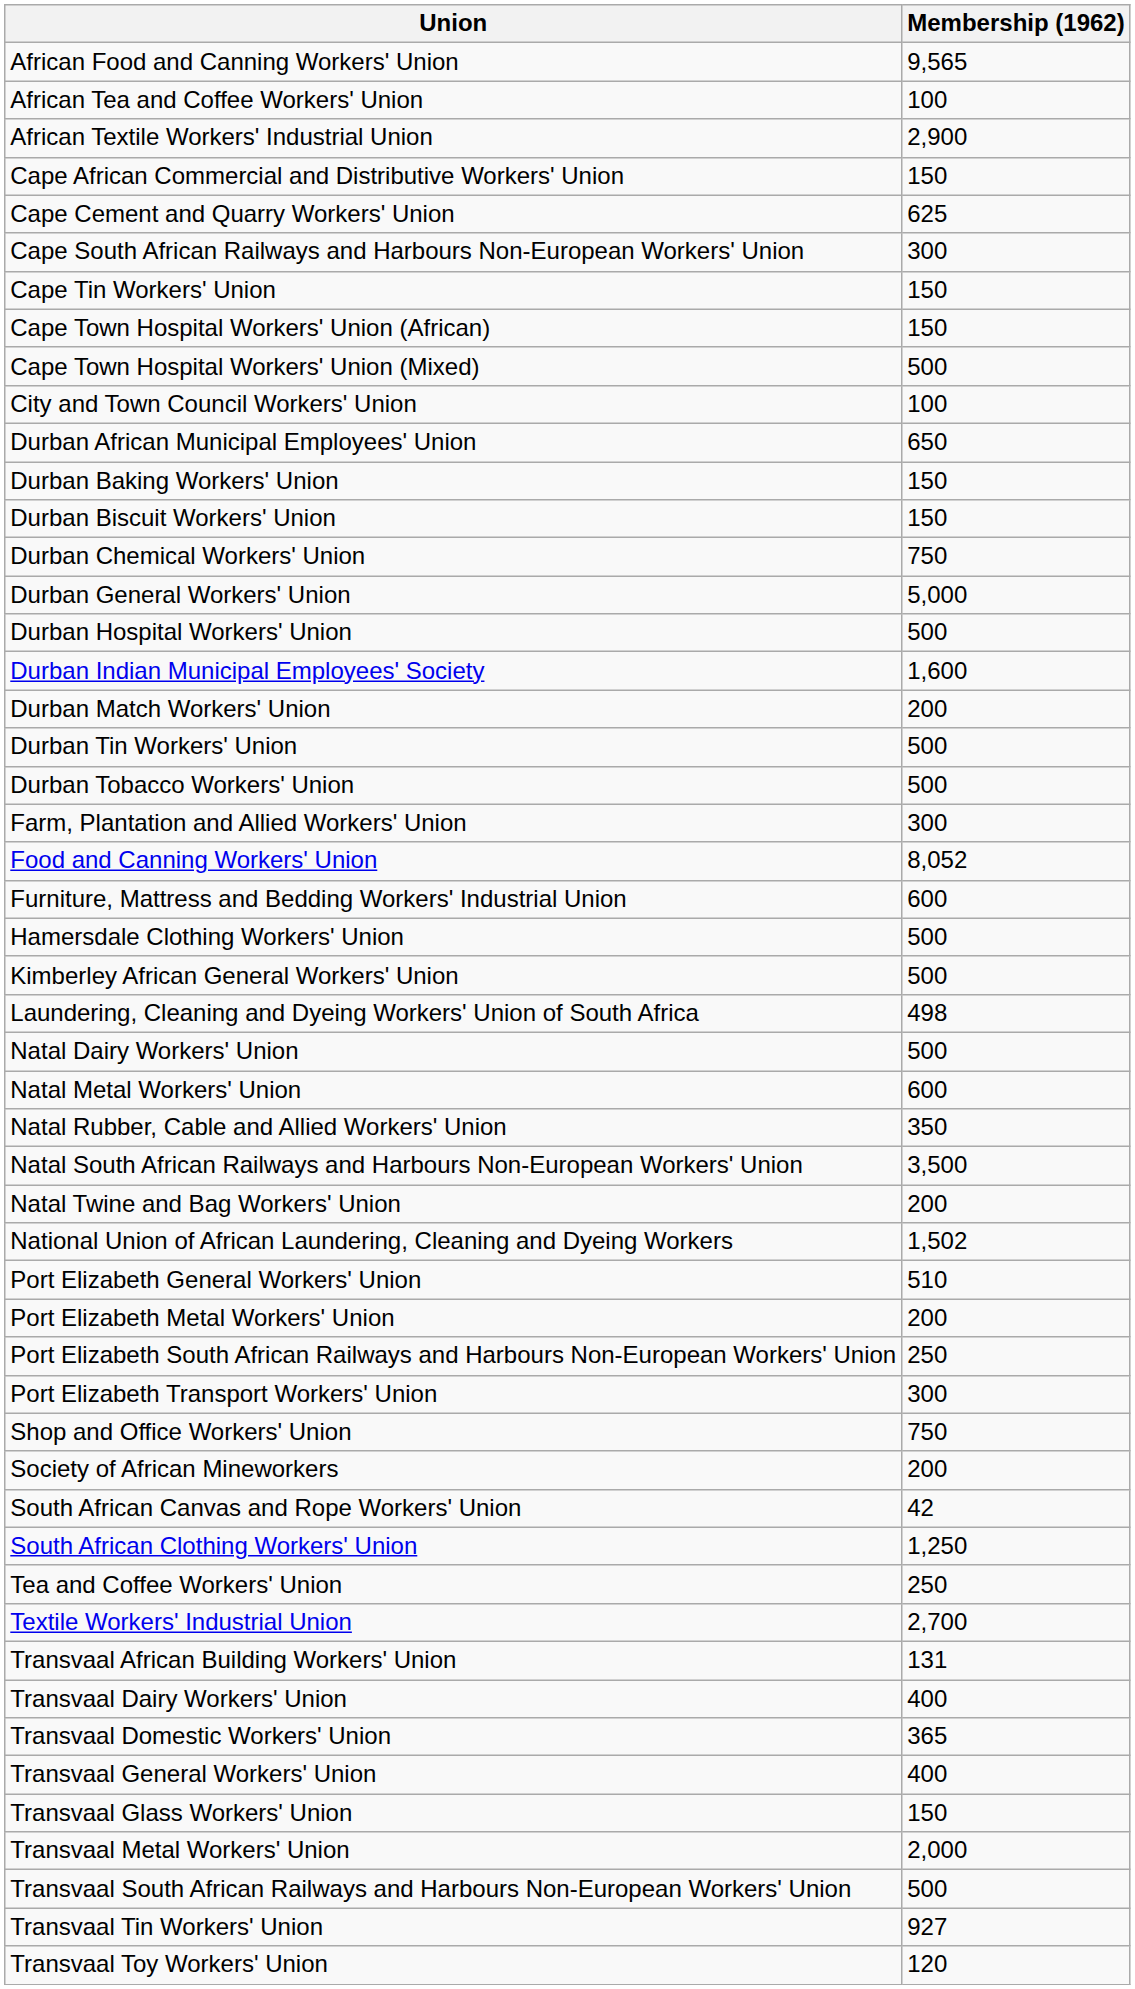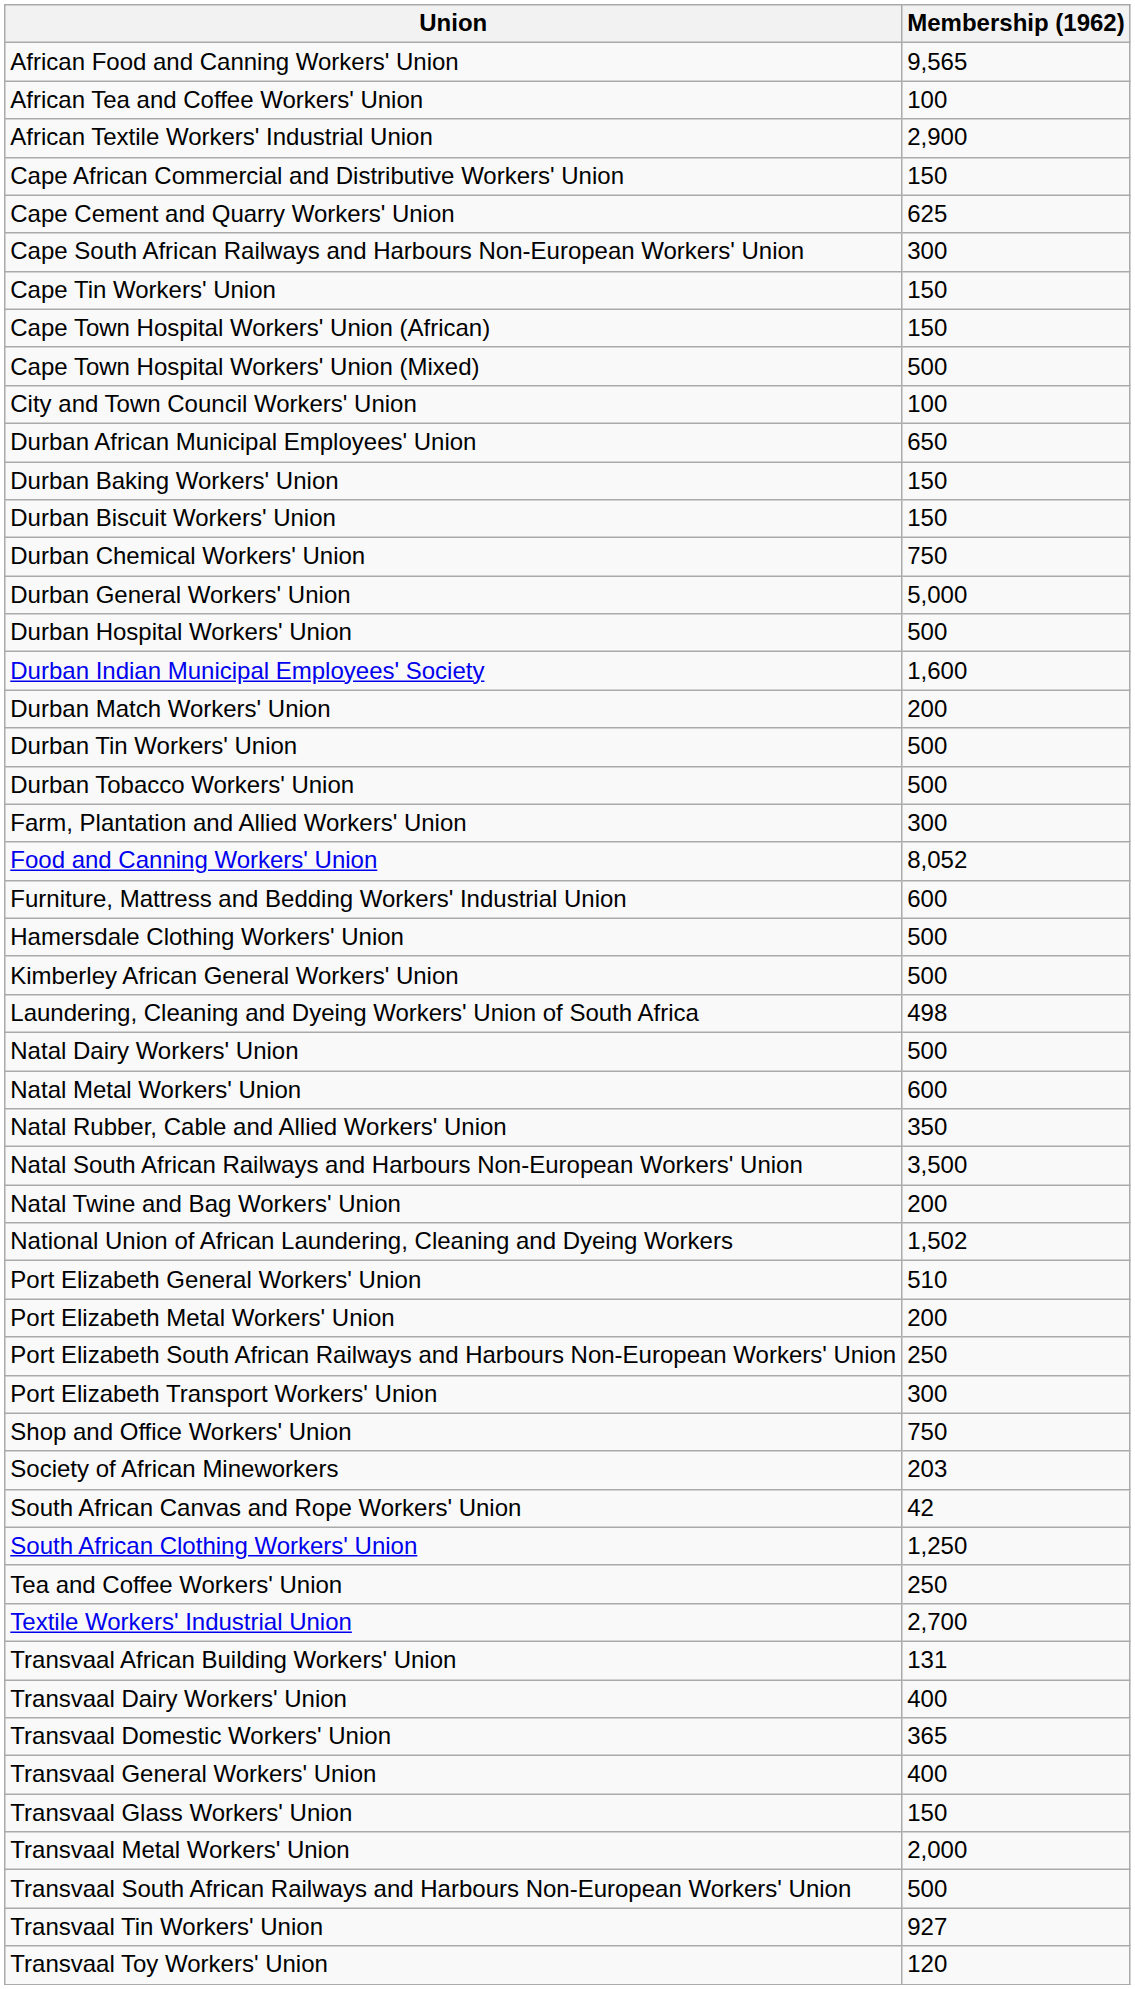 <table class="wikitable sortable">
 <tr>
 <th>Union</th>
 <th>Membership (1962)</th>
 </tr>
 <tr>
 <td>African Food and Canning Workers' Union</td>
 <td>9,565</td>
 </tr>
 <tr>
 <td>African Tea and Coffee Workers' Union</td>
 <td>100</td>
 </tr>
 <tr>
 <td>African Textile Workers' Industrial Union</td>
 <td>2,900</td>
 </tr>
 <tr>
 <td>Cape African Commercial and Distributive Workers' Union</td>
 <td>150</td>
 </tr>
 <tr>
 <td>Cape Cement and Quarry Workers' Union</td>
 <td>625</td>
 </tr>
 <tr>
 <td>Cape South African Railways and Harbours Non-European Workers' Union</td>
 <td>300</td>
 </tr>
 <tr>
 <td>Cape Tin Workers' Union</td>
 <td>150</td>
 </tr>
 <tr>
 <td>Cape Town Hospital Workers' Union (African)</td>
 <td>150</td>
 </tr>
 <tr>
 <td>Cape Town Hospital Workers' Union (Mixed)</td>
 <td>500</td>
 </tr>
 <tr>
 <td>City and Town Council Workers' Union</td>
 <td>100</td>
 </tr>
 <tr>
 <td>Durban African Municipal Employees' Union</td>
 <td>650</td>
 </tr>
 <tr>
 <td>Durban Baking Workers' Union</td>
 <td>150</td>
 </tr>
 <tr>
 <td>Durban Biscuit Workers' Union</td>
 <td>150</td>
 </tr>
 <tr>
 <td>Durban Chemical Workers' Union</td>
 <td>750</td>
 </tr>
 <tr>
 <td>Durban General Workers' Union</td>
 <td>5,000</td>
 </tr>
 <tr>
 <td>Durban Hospital Workers' Union</td>
 <td>500</td>
 </tr>
 <tr>
 <td><a href='#'>Durban Indian Municipal Employees' Society</a></td>
 <td>1,600</td>
 </tr>
 <tr>
 <td>Durban Match Workers' Union</td>
 <td>200</td>
 </tr>
 <tr>
 <td>Durban Tin Workers' Union</td>
 <td>500</td>
 </tr>
 <tr>
 <td>Durban Tobacco Workers' Union</td>
 <td>500</td>
 </tr>
 <tr>
 <td>Farm, Plantation and Allied Workers' Union</td>
 <td>300</td>
 </tr>
 <tr>
 <td><a href='#'>Food and Canning Workers' Union</a></td>
 <td>8,052</td>
 </tr>
 <tr>
 <td>Furniture, Mattress and Bedding Workers' Industrial Union</td>
 <td>600</td>
 </tr>
 <tr>
 <td>Hamersdale Clothing Workers' Union</td>
 <td>500</td>
 </tr>
 <tr>
 <td>Kimberley African General Workers' Union</td>
 <td>500</td>
 </tr>
 <tr>
 <td>Laundering, Cleaning and Dyeing Workers' Union of South Africa</td>
 <td>498</td>
 </tr>
 <tr>
 <td>Natal Dairy Workers' Union</td>
 <td>500</td>
 </tr>
 <tr>
 <td>Natal Metal Workers' Union</td>
 <td>600</td>
 </tr>
 <tr>
 <td>Natal Rubber, Cable and Allied Workers' Union</td>
 <td>350</td>
 </tr>
 <tr>
 <td>Natal South African Railways and Harbours Non-European Workers' Union</td>
 <td>3,500</td>
 </tr>
 <tr>
 <td>Natal Twine and Bag Workers' Union</td>
 <td>200</td>
 </tr>
 <tr>
 <td>National Union of African Laundering, Cleaning and Dyeing Workers</td>
 <td>1,502</td>
 </tr>
 <tr>
 <td>Port Elizabeth General Workers' Union</td>
 <td>510</td>
 </tr>
 <tr>
 <td>Port Elizabeth Metal Workers' Union</td>
 <td>200</td>
 </tr>
 <tr>
 <td>Port Elizabeth South African Railways and Harbours Non-European Workers' Union</td>
 <td>250</td>
 </tr>
 <tr>
 <td>Port Elizabeth Transport Workers' Union</td>
 <td>300</td>
 </tr>
 <tr>
 <td>Shop and Office Workers' Union</td>
 <td>750</td>
 </tr>
 <tr>
 <td>Society of African Mineworkers</td>
-<td>200</td>
+<td>203</td>
 </tr>
 <tr>
 <td>South African Canvas and Rope Workers' Union</td>
 <td>42</td>
 </tr>
 <tr>
 <td><a href='#'>South African Clothing Workers' Union</a></td>
 <td>1,250</td>
 </tr>
 <tr>
 <td>Tea and Coffee Workers' Union</td>
 <td>250</td>
 </tr>
 <tr>
 <td><a href='#'>Textile Workers' Industrial Union</a></td>
 <td>2,700</td>
 </tr>
 <tr>
 <td>Transvaal African Building Workers' Union</td>
 <td>131</td>
 </tr>
 <tr>
 <td>Transvaal Dairy Workers' Union</td>
 <td>400</td>
 </tr>
 <tr>
 <td>Transvaal Domestic Workers' Union</td>
 <td>365</td>
 </tr>
 <tr>
 <td>Transvaal General Workers' Union</td>
 <td>400</td>
 </tr>
 <tr>
 <td>Transvaal Glass Workers' Union</td>
 <td>150</td>
 </tr>
 <tr>
 <td>Transvaal Metal Workers' Union</td>
 <td>2,000</td>
 </tr>
 <tr>
 <td>Transvaal South African Railways and Harbours Non-European Workers' Union</td>
 <td>500</td>
 </tr>
 <tr>
 <td>Transvaal Tin Workers' Union</td>
 <td>927</td>
 </tr>
 <tr>
 <td>Transvaal Toy Workers' Union</td>
 <td>120</td>
 </tr>
 </table>
